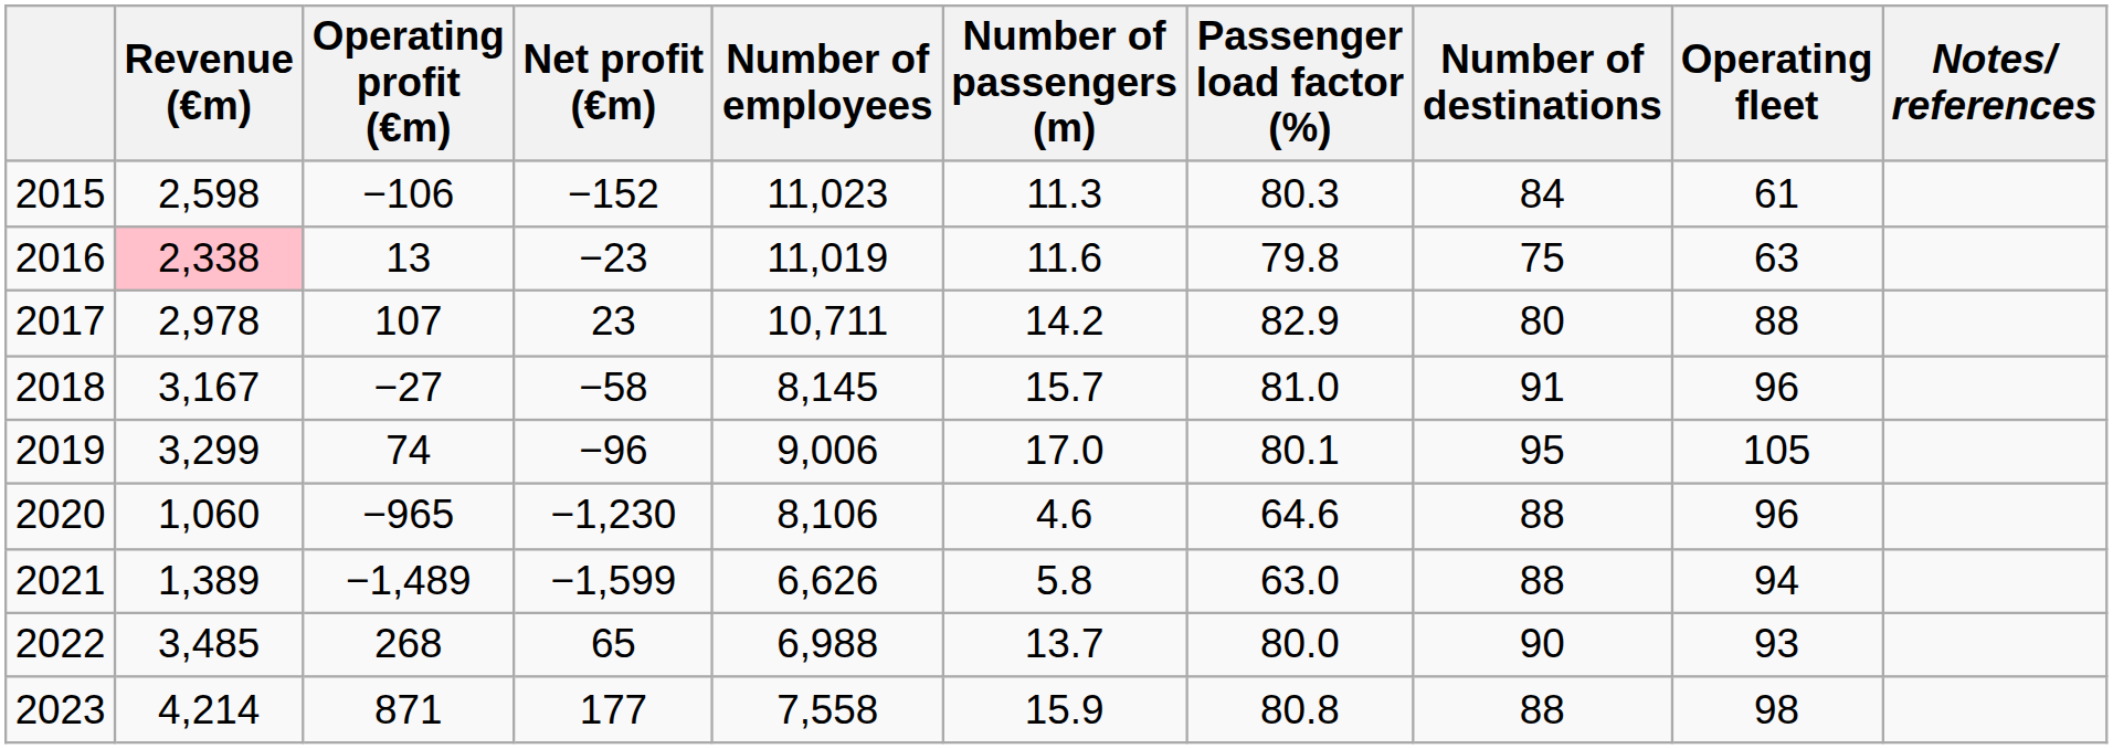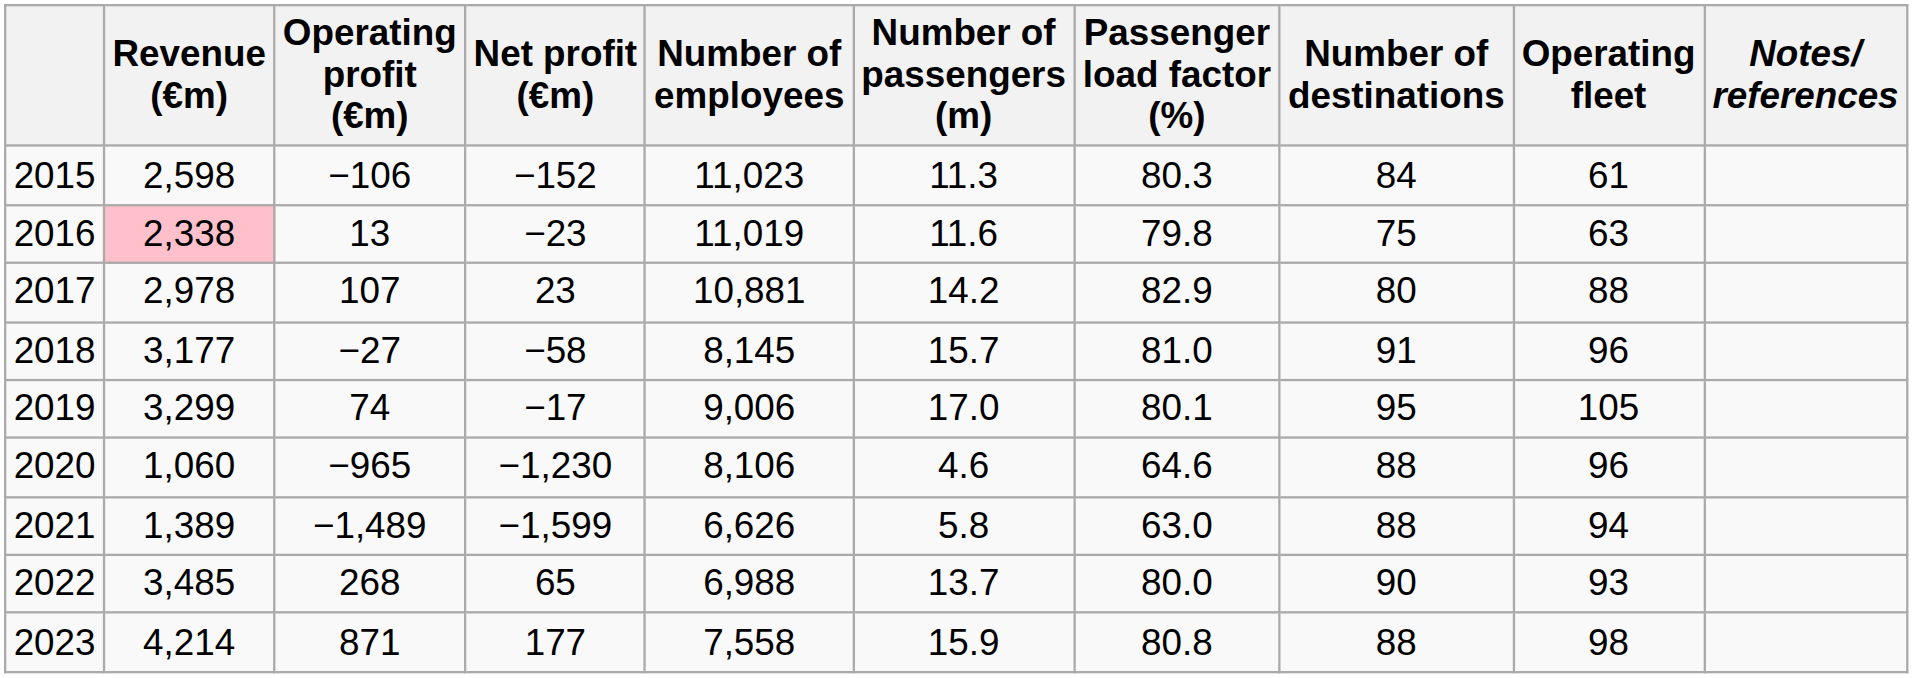 <table class="wikitable" style="text-align:center;">
 <tr>
 <th></th>
 <th>Revenue<br>(€m)</th>
 <th>Operating<br>profit<br>(€m)</th>
 <th>Net profit<br>(€m)</th>
 <th>Number of<br>employees</th>
 <th>Number of<br>passengers<br>(m)</th>
 <th>Passenger<br>load factor<br>(%)</th>
 <th>Number of<br>destinations</th>
 <th>Operating<br>fleet</th>
 <th><em>Notes/<br>references</em></th>
 </tr>
 <tr>
 <td>2015</td>
 <td>2,598</td>
 <td><span>−106</span></td>
 <td><span>−152</span></td>
 <td>11,023</td>
 <td>11.3</td>
 <td>80.3</td>
 <td>84</td>
 <td>61</td>
 <td></td>
 </tr>
 <tr>
 <td>2016</td>
 <td style="background: pink;">2,338</td>
 <td>13</td>
 <td><span>−23</span></td>
 <td>11,019</td>
 <td>11.6</td>
 <td>79.8</td>
 <td>75</td>
 <td>63</td>
 <td></td>
 </tr>
 <tr>
 <td>2017</td>
 <td>2,978</td>
 <td>107</td>
 <td>23</td>
-<td>10,711</td>
+<td>10,881</td>
 <td>14.2</td>
 <td>82.9</td>
 <td>80</td>
 <td>88</td>
 <td></td>
 </tr>
 <tr>
 <td>2018</td>
-<td>3,167</td>
+<td>3,177</td>
 <td><span>−27</span></td>
 <td><span>−58</span></td>
 <td>8,145</td>
 <td>15.7</td>
 <td>81.0</td>
 <td>91</td>
 <td>96</td>
 <td></td>
 </tr>
 <tr>
 <td>2019</td>
 <td>3,299</td>
 <td>74</td>
-<td><span>−96</span></td>
+<td><span>−17</span></td>
 <td>9,006</td>
 <td>17.0</td>
 <td>80.1</td>
 <td>95</td>
 <td>105</td>
 <td></td>
 </tr>
 <tr>
 <td>2020</td>
 <td>1,060</td>
 <td><span>−965</span></td>
 <td><span>−1,230</span></td>
 <td>8,106</td>
 <td>4.6</td>
 <td>64.6</td>
 <td>88</td>
 <td>96</td>
 <td></td>
 </tr>
 <tr>
 <td>2021</td>
 <td>1,389</td>
 <td><span>−1,489</span></td>
 <td><span>−1,599</span></td>
 <td>6,626</td>
 <td>5.8</td>
 <td>63.0</td>
 <td>88</td>
 <td>94</td>
 <td></td>
 </tr>
 <tr>
 <td>2022</td>
 <td>3,485</td>
 <td>268</td>
 <td>65</td>
 <td>6,988</td>
 <td>13.7</td>
 <td>80.0</td>
 <td>90</td>
 <td>93</td>
 <td></td>
 </tr>
 <tr>
 <td>2023</td>
 <td>4,214</td>
 <td>871</td>
 <td>177</td>
 <td>7,558</td>
 <td>15.9</td>
 <td>80.8</td>
 <td>88</td>
 <td>98</td>
 <td></td>
 </tr>
 </table>
